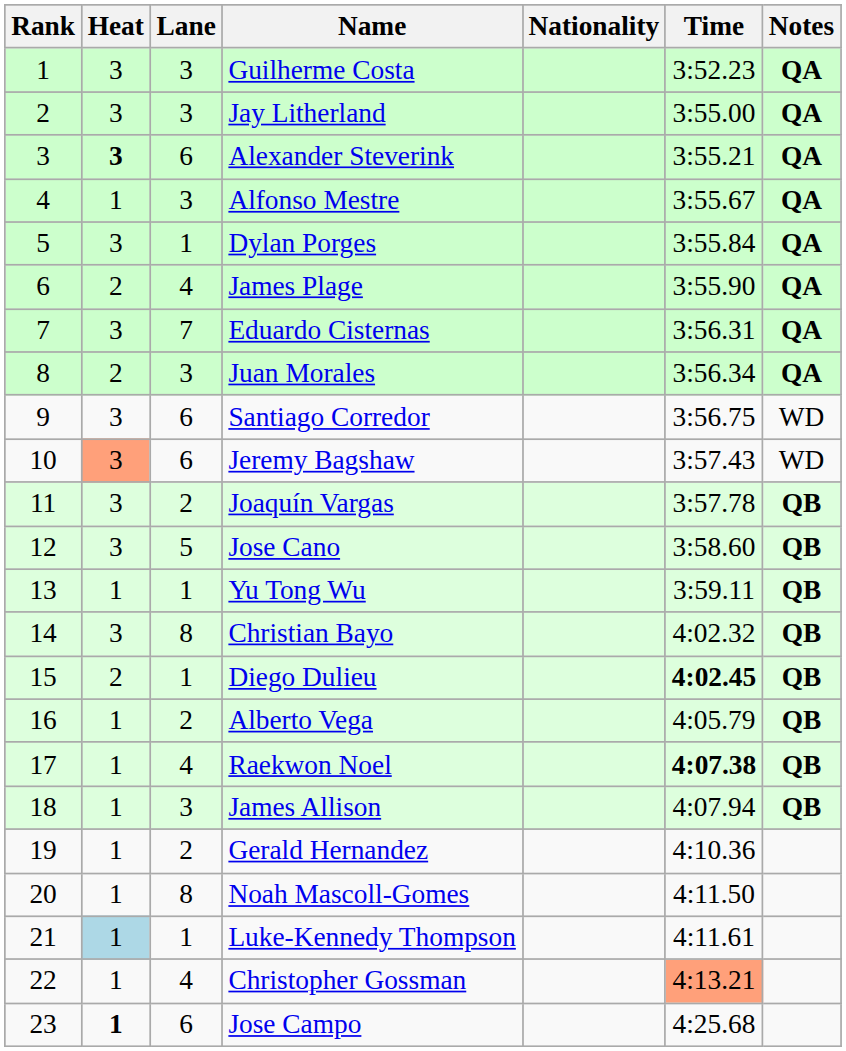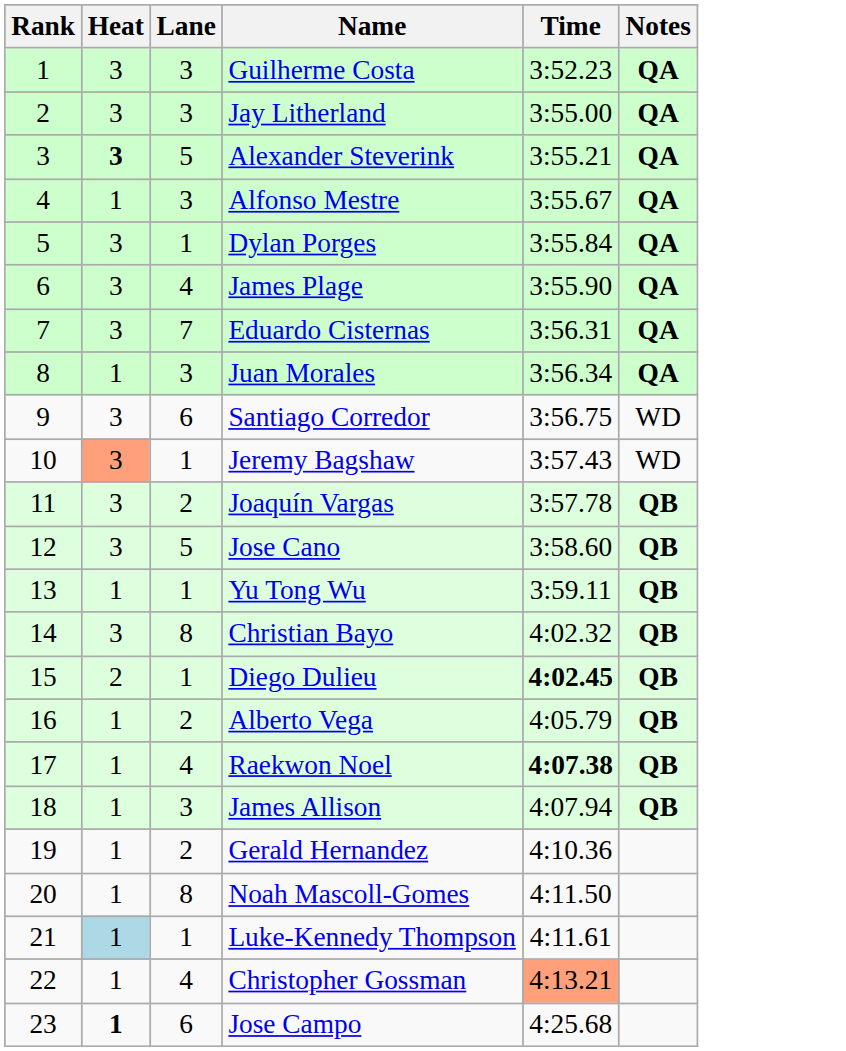 <table class="wikitable sortable" style="text-align:center">
 <tr>
 <th>Rank</th>
 <th>Heat</th>
 <th>Lane</th>
 <th>Name</th>
-<th>Nationality</th>
 <th>Time</th>
 <th>Notes</th>
 </tr>
 <tr bgcolor=ccffcc>
 <td>1</td>
 <td>3</td>
 <td>3</td>
 <td align="left"><a href='#'>Guilherme Costa</a></td>
-<td align="left"></td>
 <td>3:52.23</td>
 <td><strong>QA</strong></td>
 </tr>
 <tr bgcolor=ccffcc>
 <td>2</td>
 <td>3</td>
 <td>3</td>
 <td align="left"><a href='#'>Jay Litherland</a></td>
-<td align="left"></td>
 <td>3:55.00</td>
 <td><strong>QA</strong></td>
 </tr>
 <tr bgcolor=ccffcc>
 <td>3</td>
 <td><strong>3</strong></td>
-<td>6</td>
+<td>5</td>
 <td align="left"><a href='#'>Alexander Steverink</a></td>
-<td align="left"></td>
 <td>3:55.21</td>
 <td><strong>QA</strong></td>
 </tr>
 <tr bgcolor=ccffcc>
 <td>4</td>
 <td>1</td>
 <td>3</td>
 <td align="left"><a href='#'>Alfonso Mestre</a></td>
-<td align="left"></td>
 <td>3:55.67</td>
 <td><strong>QA</strong></td>
 </tr>
 <tr bgcolor=ccffcc>
 <td>5</td>
 <td>3</td>
 <td>1</td>
 <td align="left"><a href='#'>Dylan Porges</a></td>
-<td align="left"></td>
 <td>3:55.84</td>
 <td><strong>QA</strong></td>
 </tr>
 <tr bgcolor=ccffcc>
 <td>6</td>
-<td>2</td>
+<td>3</td>
 <td>4</td>
 <td align="left"><a href='#'>James Plage</a></td>
-<td align="left"></td>
 <td>3:55.90</td>
 <td><strong>QA</strong></td>
 </tr>
 <tr bgcolor=ccffcc>
 <td>7</td>
 <td>3</td>
 <td>7</td>
 <td align="left"><a href='#'>Eduardo Cisternas</a></td>
-<td align="left"></td>
 <td>3:56.31</td>
 <td><strong>QA</strong></td>
 </tr>
 <tr bgcolor=ccffcc>
 <td>8</td>
-<td>2</td>
+<td>1</td>
 <td>3</td>
 <td align="left"><a href='#'>Juan Morales</a></td>
-<td align="left"></td>
 <td>3:56.34</td>
 <td><strong>QA</strong></td>
 </tr>
 <tr>
 <td>9</td>
 <td>3</td>
 <td>6</td>
 <td align="left"><a href='#'>Santiago Corredor</a></td>
-<td align="left"></td>
 <td>3:56.75</td>
 <td>WD</td>
 </tr>
 <tr>
 <td>10</td>
 <td style="background: lightsalmon;">3</td>
-<td>6</td>
+<td>1</td>
 <td align="left"><a href='#'>Jeremy Bagshaw</a></td>
-<td align="left"></td>
 <td>3:57.43</td>
 <td>WD</td>
 </tr>
 <tr bgcolor=ddffdd>
 <td>11</td>
 <td>3</td>
 <td>2</td>
 <td align="left"><a href='#'>Joaquín Vargas</a></td>
-<td align="left"></td>
 <td>3:57.78</td>
 <td><strong>QB</strong></td>
 </tr>
 <tr bgcolor=ddffdd>
 <td>12</td>
 <td>3</td>
 <td>5</td>
 <td align="left"><a href='#'>Jose Cano</a></td>
-<td align="left"></td>
 <td>3:58.60</td>
 <td><strong>QB</strong></td>
 </tr>
 <tr bgcolor=ddffdd>
 <td>13</td>
 <td>1</td>
 <td>1</td>
 <td align="left"><a href='#'>Yu Tong Wu</a></td>
-<td align="left"></td>
 <td>3:59.11</td>
 <td><strong>QB</strong></td>
 </tr>
 <tr bgcolor=ddffdd>
 <td>14</td>
 <td>3</td>
 <td>8</td>
 <td align="left"><a href='#'>Christian Bayo</a></td>
-<td align="left"></td>
 <td>4:02.32</td>
 <td><strong>QB</strong></td>
 </tr>
 <tr bgcolor=ddffdd>
 <td>15</td>
 <td>2</td>
 <td>1</td>
 <td align="left"><a href='#'>Diego Dulieu</a></td>
-<td align="left"></td>
 <td><strong>4:02.45</strong></td>
 <td><strong>QB</strong></td>
 </tr>
 <tr bgcolor=ddffdd>
 <td>16</td>
 <td>1</td>
 <td>2</td>
 <td align="left"><a href='#'>Alberto Vega</a></td>
-<td align="left"></td>
 <td>4:05.79</td>
 <td><strong>QB</strong></td>
 </tr>
 <tr bgcolor=ddffdd>
 <td>17</td>
 <td>1</td>
 <td>4</td>
 <td align="left"><a href='#'>Raekwon Noel</a></td>
-<td align="left"></td>
 <td><strong>4:07.38</strong></td>
 <td><strong>QB</strong></td>
 </tr>
 <tr bgcolor=ddffdd>
 <td>18</td>
 <td>1</td>
 <td>3</td>
 <td align="left"><a href='#'>James Allison</a></td>
-<td align="left"></td>
 <td>4:07.94</td>
 <td><strong>QB</strong></td>
 </tr>
 <tr>
 <td>19</td>
 <td>1</td>
 <td>2</td>
 <td align="left"><a href='#'>Gerald Hernandez</a></td>
-<td align="left"></td>
 <td>4:10.36</td>
 <td></td>
 </tr>
 <tr>
 <td>20</td>
 <td>1</td>
 <td>8</td>
 <td align="left"><a href='#'>Noah Mascoll-Gomes</a></td>
-<td align="left"></td>
 <td>4:11.50</td>
 <td></td>
 </tr>
 <tr>
 <td>21</td>
 <td style="background: lightblue;">1</td>
 <td>1</td>
 <td align="left"><a href='#'>Luke-Kennedy Thompson</a></td>
-<td align="left"></td>
 <td>4:11.61</td>
 <td></td>
 </tr>
 <tr>
 <td>22</td>
 <td>1</td>
 <td>4</td>
 <td align="left"><a href='#'>Christopher Gossman</a></td>
-<td align="left"></td>
 <td style="background: lightsalmon;">4:13.21</td>
 <td></td>
 </tr>
 <tr>
 <td>23</td>
 <td><strong>1</strong></td>
 <td>6</td>
 <td align="left"><a href='#'>Jose Campo</a></td>
-<td align="left"></td>
 <td>4:25.68</td>
 <td></td>
 </tr>
 </table>
